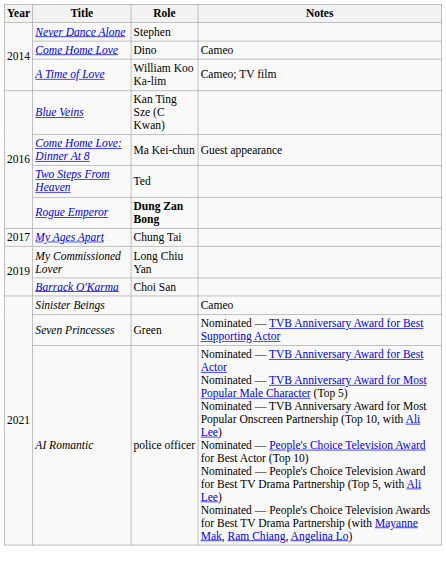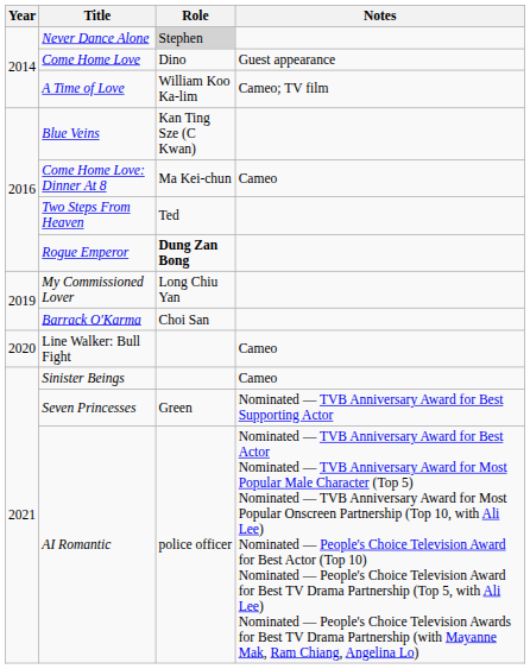 <table class="wikitable">
 <tr>
 <th>Year</th>
 <th>Title</th>
 <th>Role</th>
 <th>Notes</th>
 </tr>
 <tr>
 <td rowspan="3">2014</td>
 <td><em><a href='#'>Never Dance Alone</a></em></td>
-<td>Stephen</td>
+<td style="background: lightgrey;">Stephen</td>
 <td></td>
 </tr>
 <tr>
 <td><em><a href='#'>Come Home Love</a></em></td>
 <td>Dino</td>
-<td>Cameo</td>
+<td>Guest appearance</td>
 </tr>
 <tr>
 <td><em><a href='#'>A Time of Love</a></em></td>
 <td>William Koo Ka-lim</td>
 <td>Cameo; TV film</td>
 </tr>
 <tr>
 <td rowspan="4">2016</td>
 <td><em><a href='#'>Blue Veins</a></em></td>
 <td>Kan Ting Sze (C Kwan)</td>
 <td></td>
 </tr>
 <tr>
 <td><em><a href='#'>Come Home Love: Dinner At 8</a></em></td>
 <td>Ma Kei-chun</td>
-<td>Guest appearance</td>
+<td>Cameo</td>
 </tr>
 <tr>
 <td><em><a href='#'>Two Steps From Heaven</a></em></td>
 <td>Ted</td>
 <td></td>
 </tr>
 <tr>
 <td><em><a href='#'>Rogue Emperor</a></em></td>
 <td><strong>Dung Zan Bong</strong></td>
 <td></td>
 </tr>
 <tr>
-<td>2017</td>
-<td><em><a href='#'>My Ages Apart</a></em></td>
-<td>Chung Tai</td>
-<td></td>
-</tr>
-<tr>
 <td rowspan="2">2019</td>
 <td><em>My Commissioned Lover</em></td>
 <td>Long Chiu Yan</td>
 <td></td>
 </tr>
 <tr>
 <td><em><a href='#'>Barrack O'Karma</a></em></td>
 <td>Choi San</td>
 <td></td>
+</tr>
+<tr>
+<td>2020</td>
+<td>Line Walker: Bull Fight</td>
+<td></td>
+<td>Cameo</td>
 </tr>
 <tr>
 <td rowspan="3">2021</td>
 <td><em>Sinister Beings</em></td>
 <td></td>
 <td>Cameo</td>
 </tr>
 <tr>
 <td><em>Seven Princesses</em></td>
 <td>Green</td>
 <td>Nominated — <a href='#'>TVB Anniversary Award for Best Supporting Actor</a></td>
 </tr>
 <tr>
 <td><em>AI Romantic</em></td>
 <td>police officer</td>
 <td>Nominated — <a href='#'>TVB Anniversary Award for Best Actor</a> <br> Nominated — <a href='#'>TVB Anniversary Award for Most Popular Male Character</a> (Top 5) <br> Nominated — TVB Anniversary Award for Most Popular Onscreen Partnership (Top 10, with <a href='#'>Ali Lee</a>) <br> Nominated — <a href='#'>People's Choice Television Award</a> for Best Actor (Top 10) <br> Nominated — People's Choice Television Award for Best TV Drama Partnership (Top 5, with <a href='#'>Ali Lee</a>)<br> Nominated — People's Choice Television Awards for Best TV Drama Partnership (with <a href='#'>Mayanne Mak</a>, <a href='#'>Ram Chiang</a>, <a href='#'>Angelina Lo</a>)</td>
 </tr>
 </table>
